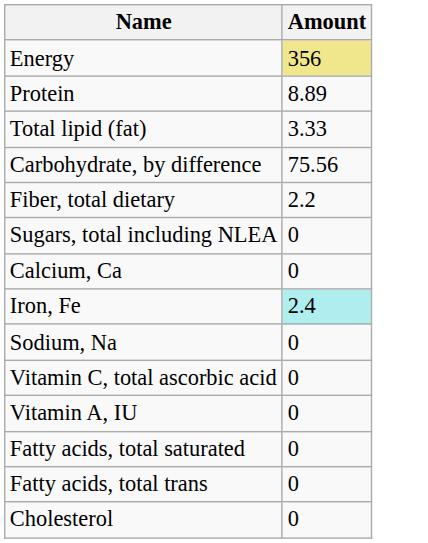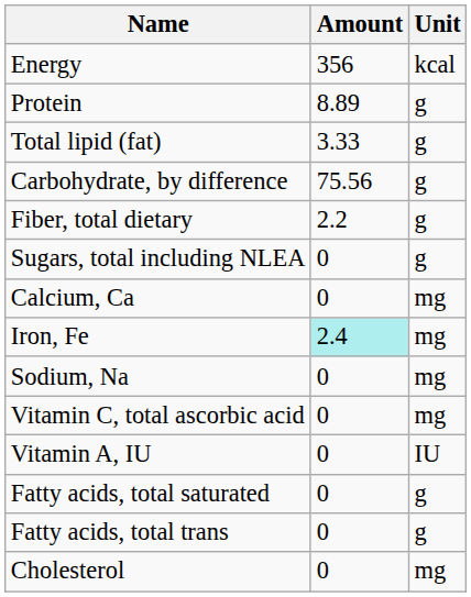 <table class="wikitable">
 <tr>
 <th>Name</th>
 <th>Amount</th>
+<th>Unit</th>
 </tr>
 <tr>
 <td>Energy</td>
-<td style="background: khaki;">356</td>
+<td>356</td>
+<td>kcal</td>
 </tr>
 <tr>
 <td>Protein</td>
 <td>8.89</td>
+<td>g</td>
 </tr>
 <tr>
 <td>Total lipid (fat)</td>
 <td>3.33</td>
+<td>g</td>
 </tr>
 <tr>
 <td>Carbohydrate, by difference</td>
 <td>75.56</td>
+<td>g</td>
 </tr>
 <tr>
 <td>Fiber, total dietary</td>
 <td>2.2</td>
+<td>g</td>
 </tr>
 <tr>
 <td>Sugars, total including NLEA</td>
 <td>0</td>
+<td>g</td>
 </tr>
 <tr>
 <td>Calcium, Ca</td>
 <td>0</td>
+<td>mg</td>
 </tr>
 <tr>
 <td>Iron, Fe</td>
 <td style="background: paleturquoise;">2.4</td>
+<td>mg</td>
 </tr>
 <tr>
 <td>Sodium, Na</td>
 <td>0</td>
+<td>mg</td>
 </tr>
 <tr>
 <td>Vitamin C, total ascorbic acid</td>
 <td>0</td>
+<td>mg</td>
 </tr>
 <tr>
 <td>Vitamin A, IU</td>
 <td>0</td>
+<td>IU</td>
 </tr>
 <tr>
 <td>Fatty acids, total saturated</td>
 <td>0</td>
+<td>g</td>
 </tr>
 <tr>
 <td>Fatty acids, total trans</td>
 <td>0</td>
+<td>g</td>
 </tr>
 <tr>
 <td>Cholesterol</td>
 <td>0</td>
+<td>mg</td>
 </tr>
 </table>
